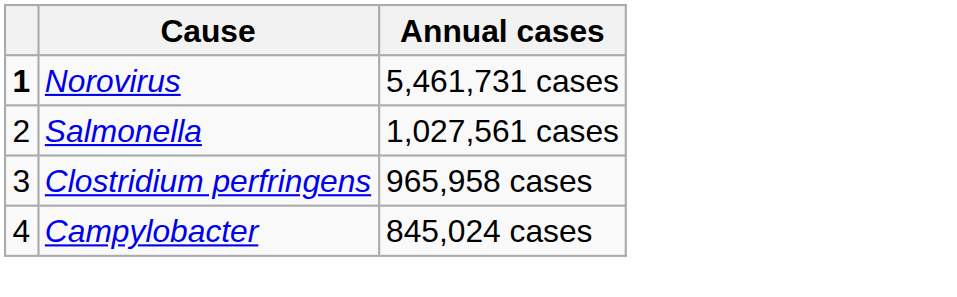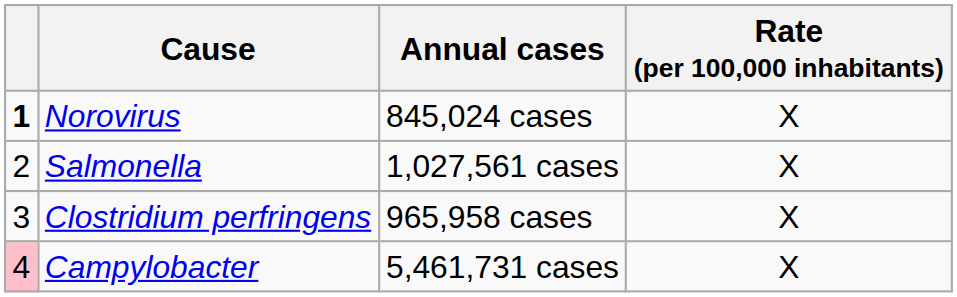 <table class="wikitable" style="font-size:95%">
 <tr>
 <th></th>
 <th>Cause</th>
 <th>Annual cases</th>
+<th>Rate<br><small>(per 100,000 inhabitants)</small></th>
 </tr>
 <tr>
 <td><strong>1</strong></td>
 <td><em><a href='#'>Norovirus</a></em></td>
-<td>5,461,731 cases</td>
+<td>845,024 cases</td>
+<td align="center">X</td>
 </tr>
 <tr>
 <td>2</td>
 <td><em><a href='#'>Salmonella</a></em></td>
 <td>1,027,561 cases</td>
+<td align="center">X</td>
 </tr>
 <tr>
 <td>3</td>
 <td><em><a href='#'>Clostridium perfringens</a></em></td>
 <td>965,958 cases</td>
+<td align="center">X</td>
 </tr>
 <tr>
-<td>4</td>
+<td style="background: pink;">4</td>
 <td><em><a href='#'>Campylobacter</a></em></td>
-<td>845,024 cases</td>
+<td>5,461,731 cases</td>
+<td align="center">X</td>
 </tr>
 </table>
